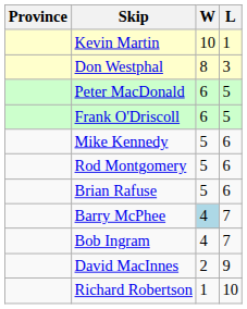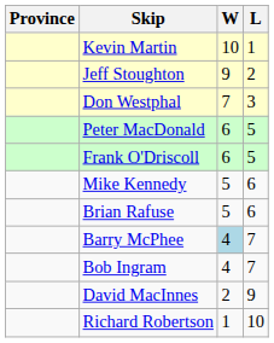 <table class=wikitable>
 <tr>
 <th>Province</th>
 <th>Skip</th>
 <th>W</th>
 <th>L</th>
 </tr>
 <tr bgcolor=#ffffcc>
 <td></td>
 <td><a href='#'>Kevin Martin</a></td>
 <td>10</td>
 <td>1</td>
 </tr>
 <tr bgcolor=#ffffcc>
 <td></td>
+<td><a href='#'>Jeff Stoughton</a></td>
+<td>9</td>
+<td>2</td>
+</tr>
+<tr bgcolor=#ffffcc>
+<td></td>
 <td><a href='#'>Don Westphal</a></td>
-<td>8</td>
+<td>7</td>
 <td>3</td>
 </tr>
 <tr bgcolor=#ccffcc>
 <td></td>
 <td><a href='#'>Peter MacDonald</a></td>
 <td>6</td>
 <td>5</td>
 </tr>
 <tr bgcolor=#ccffcc>
 <td></td>
 <td><a href='#'>Frank O'Driscoll</a></td>
 <td>6</td>
 <td>5</td>
 </tr>
 <tr>
 <td></td>
 <td><a href='#'>Mike Kennedy</a></td>
-<td>5</td>
-<td>6</td>
-</tr>
-<tr>
-<td></td>
-<td><a href='#'>Rod Montgomery</a></td>
 <td>5</td>
 <td>6</td>
 </tr>
 <tr>
 <td></td>
 <td><a href='#'>Brian Rafuse</a></td>
 <td>5</td>
 <td>6</td>
 </tr>
 <tr>
 <td></td>
 <td><a href='#'>Barry McPhee</a></td>
 <td style="background: lightblue;">4</td>
 <td>7</td>
 </tr>
 <tr>
 <td></td>
 <td><a href='#'>Bob Ingram</a></td>
 <td>4</td>
 <td>7</td>
 </tr>
 <tr>
 <td></td>
 <td><a href='#'>David MacInnes</a></td>
 <td>2</td>
 <td>9</td>
 </tr>
 <tr>
 <td></td>
 <td><a href='#'>Richard Robertson</a></td>
 <td>1</td>
 <td>10</td>
 </tr>
 </table>
